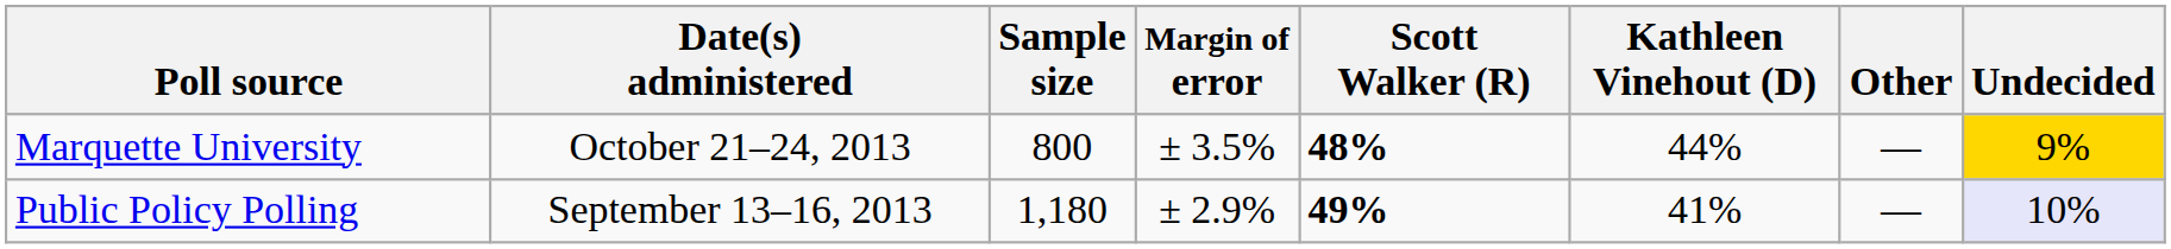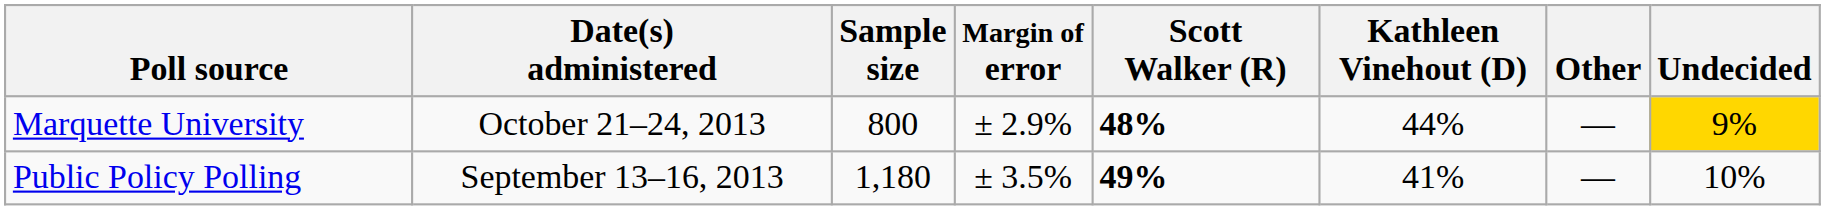 <table class="wikitable">
 <tr valign= bottom>
 <th style="width:185px;">Poll source</th>
 <th style="width:190px;">Date(s)<br>administered</th>
 <th class=small>Sample<br>size</th>
 <th><small>Margin of</small><br>error</th>
 <th style="width:100px;">Scott<br>Walker (R)</th>
 <th style="width:100px;">Kathleen<br>Vinehout (D)</th>
 <th style="width:40px;">Other</th>
 <th style="width:40px;">Undecided</th>
 </tr>
 <tr>
 <td><a href='#'>Marquette University</a></td>
 <td align=center>October 21–24, 2013</td>
 <td align=center>800</td>
-<td align=center>± 3.5%</td>
+<td align=center>± 2.9%</td>
 <td><strong>48%</strong></td>
 <td align=center>44%</td>
 <td align=center>—</td>
 <td align=center style="background: gold;">9%</td>
 </tr>
 <tr>
 <td><a href='#'>Public Policy Polling</a></td>
 <td align=center>September 13–16, 2013</td>
 <td align=center>1,180</td>
-<td align=center>± 2.9%</td>
+<td align=center>± 3.5%</td>
 <td><strong>49%</strong></td>
 <td align=center>41%</td>
 <td align=center>—</td>
-<td align=center style="background: lavender;">10%</td>
+<td align=center>10%</td>
 </tr>
 </table>
